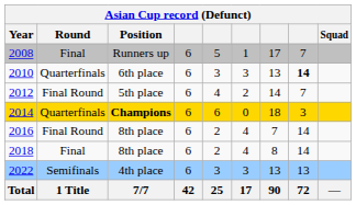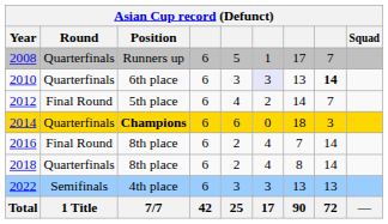 <table class="wikitable collapsible collapsed" style="text-align: center;">
 <tr>
 <th colspan=9><a href='#'>Asian Cup record</a> (Defunct)</th>
 </tr>
 <tr>
 <th>Year</th>
 <th>Round</th>
 <th>Position</th>
 <th width=30></th>
 <th width=30></th>
 <th width=30></th>
 <th width=30></th>
 <th width=30></th>
 <th><small>Squad</small></th>
 </tr>
 <tr bgcolor=silver>
 <td> <a href='#'>2008</a></td>
-<td>Final</td>
+<td>Quarterfinals</td>
 <td> Runners up</td>
 <td>6</td>
 <td>5</td>
 <td>1</td>
 <td>17</td>
 <td>7</td>
 <td></td>
 </tr>
 <tr>
 <td> <a href='#'>2010</a></td>
 <td>Quarterfinals</td>
 <td>6th place</td>
 <td>6</td>
 <td>3</td>
-<td>3</td>
+<td style="background: lavender;">3</td>
 <td>13</td>
 <td><strong>14</strong></td>
 <td></td>
 </tr>
 <tr>
 <td> <a href='#'>2012</a></td>
 <td>Final Round</td>
 <td>5th place</td>
 <td>6</td>
 <td>4</td>
 <td>2</td>
 <td>14</td>
 <td>7</td>
 <td></td>
 </tr>
 <tr bgcolor=gold>
 <td> <a href='#'>2014</a></td>
 <td>Quarterfinals</td>
 <td> <strong>Champions</strong></td>
 <td>6</td>
 <td>6</td>
 <td>0</td>
 <td>18</td>
 <td>3</td>
 <td></td>
 </tr>
 <tr>
 <td> <a href='#'>2016</a></td>
 <td>Final Round</td>
 <td>8th place</td>
 <td>6</td>
 <td>2</td>
 <td>4</td>
 <td>7</td>
 <td>14</td>
 <td></td>
 </tr>
 <tr>
 <td> <a href='#'>2018</a></td>
-<td>Final</td>
+<td>Quarterfinals</td>
 <td>8th place</td>
 <td>6</td>
 <td>2</td>
 <td>4</td>
 <td>8</td>
 <td>14</td>
 <td></td>
 </tr>
 <tr bgcolor=#9acdff>
 <td> <a href='#'>2022</a></td>
 <td>Semifinals</td>
 <td>4th place</td>
 <td>6</td>
 <td>3</td>
 <td>3</td>
 <td>13</td>
 <td>13</td>
 <td></td>
 </tr>
 <tr>
 <th>Total</th>
 <th>1 Title</th>
 <th>7/7</th>
 <th>42</th>
 <th>25</th>
 <th>17</th>
 <th>90</th>
 <th>72</th>
 <th>—</th>
 </tr>
 </table>
